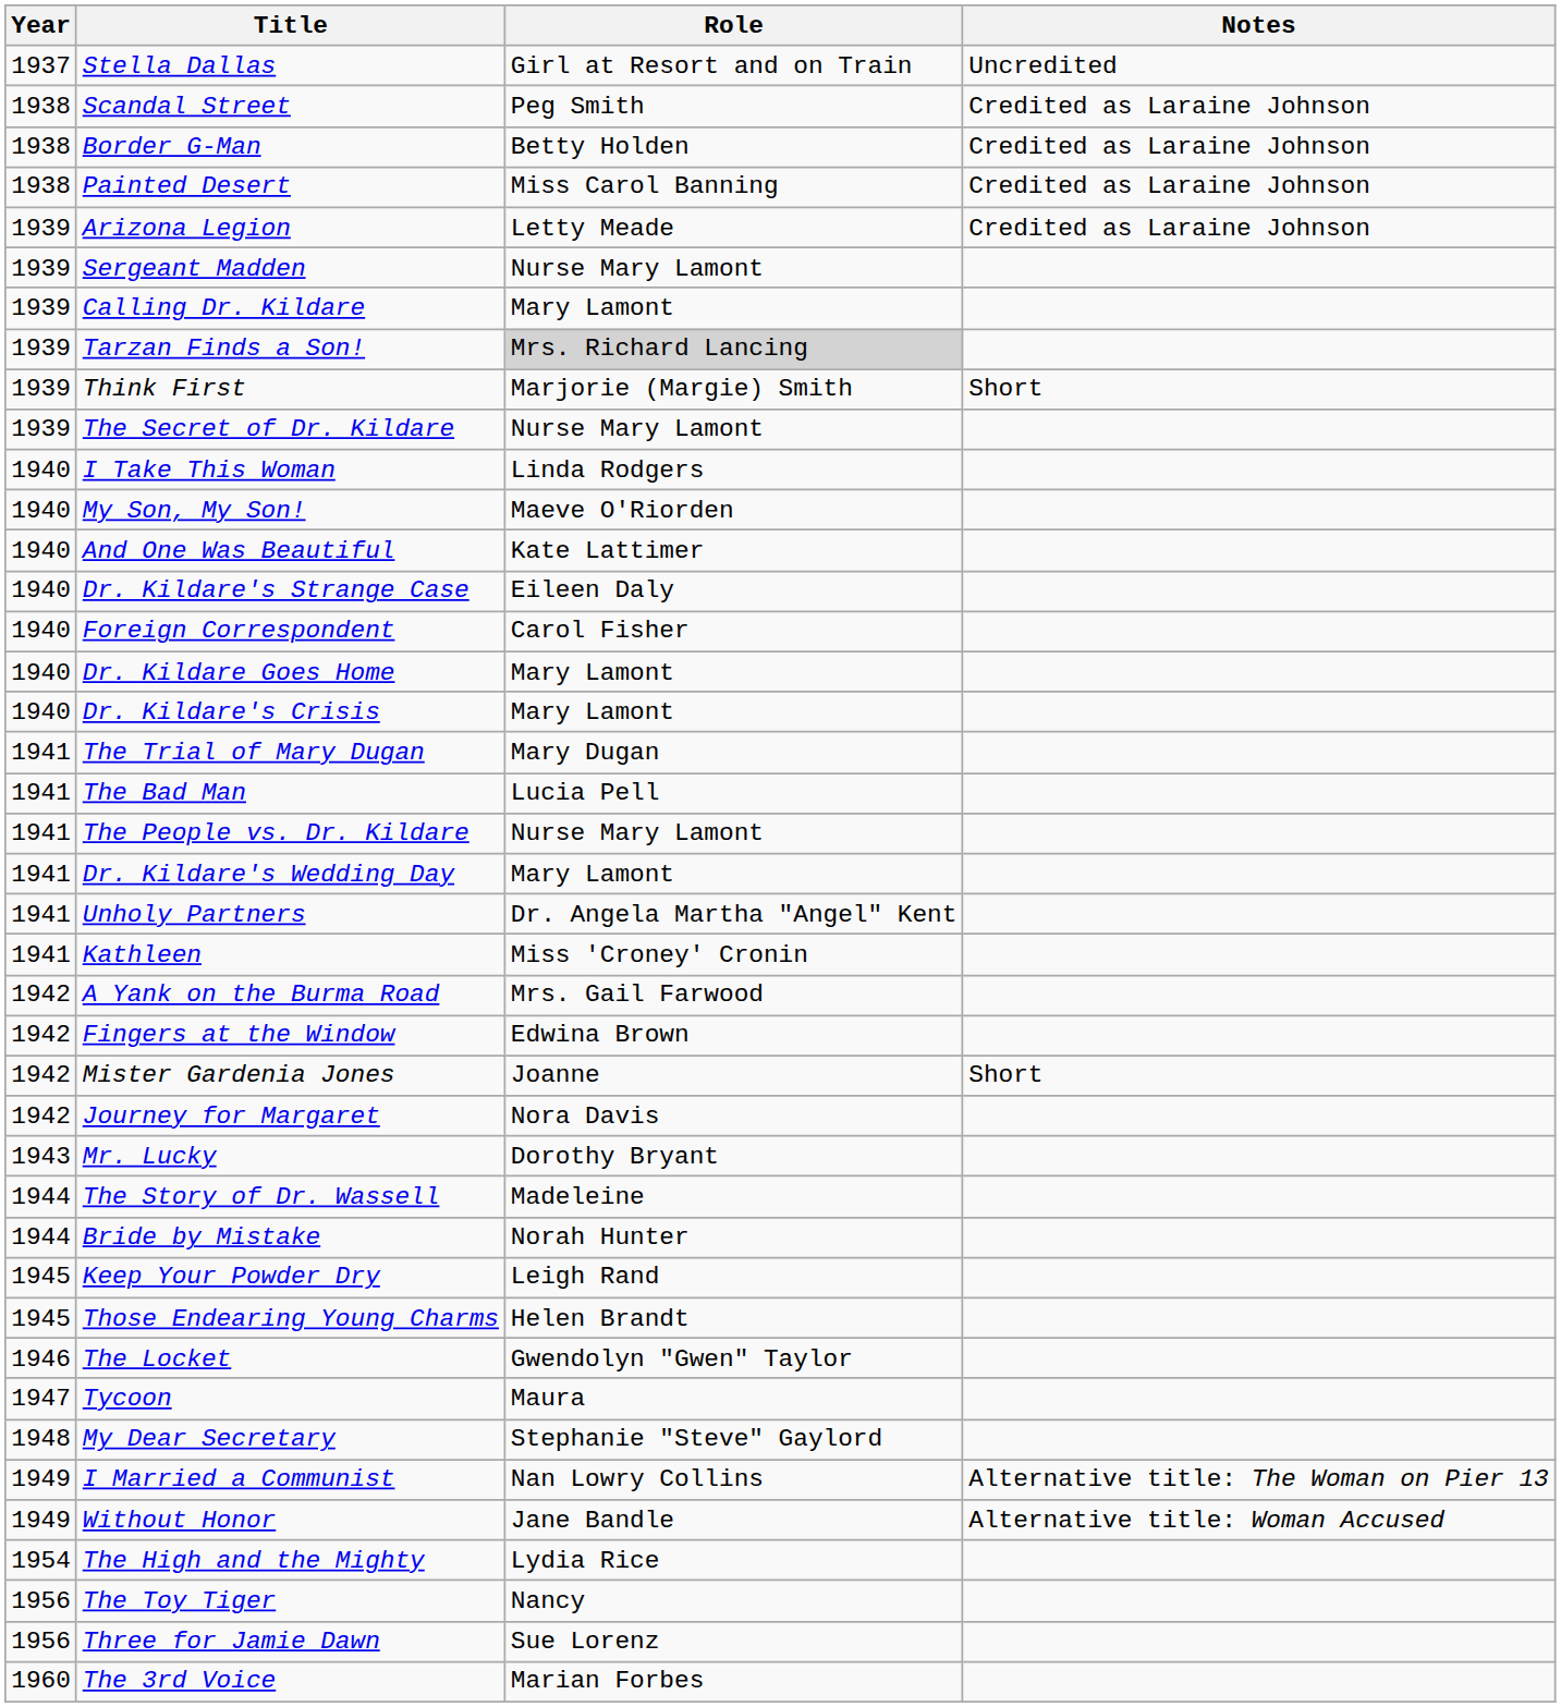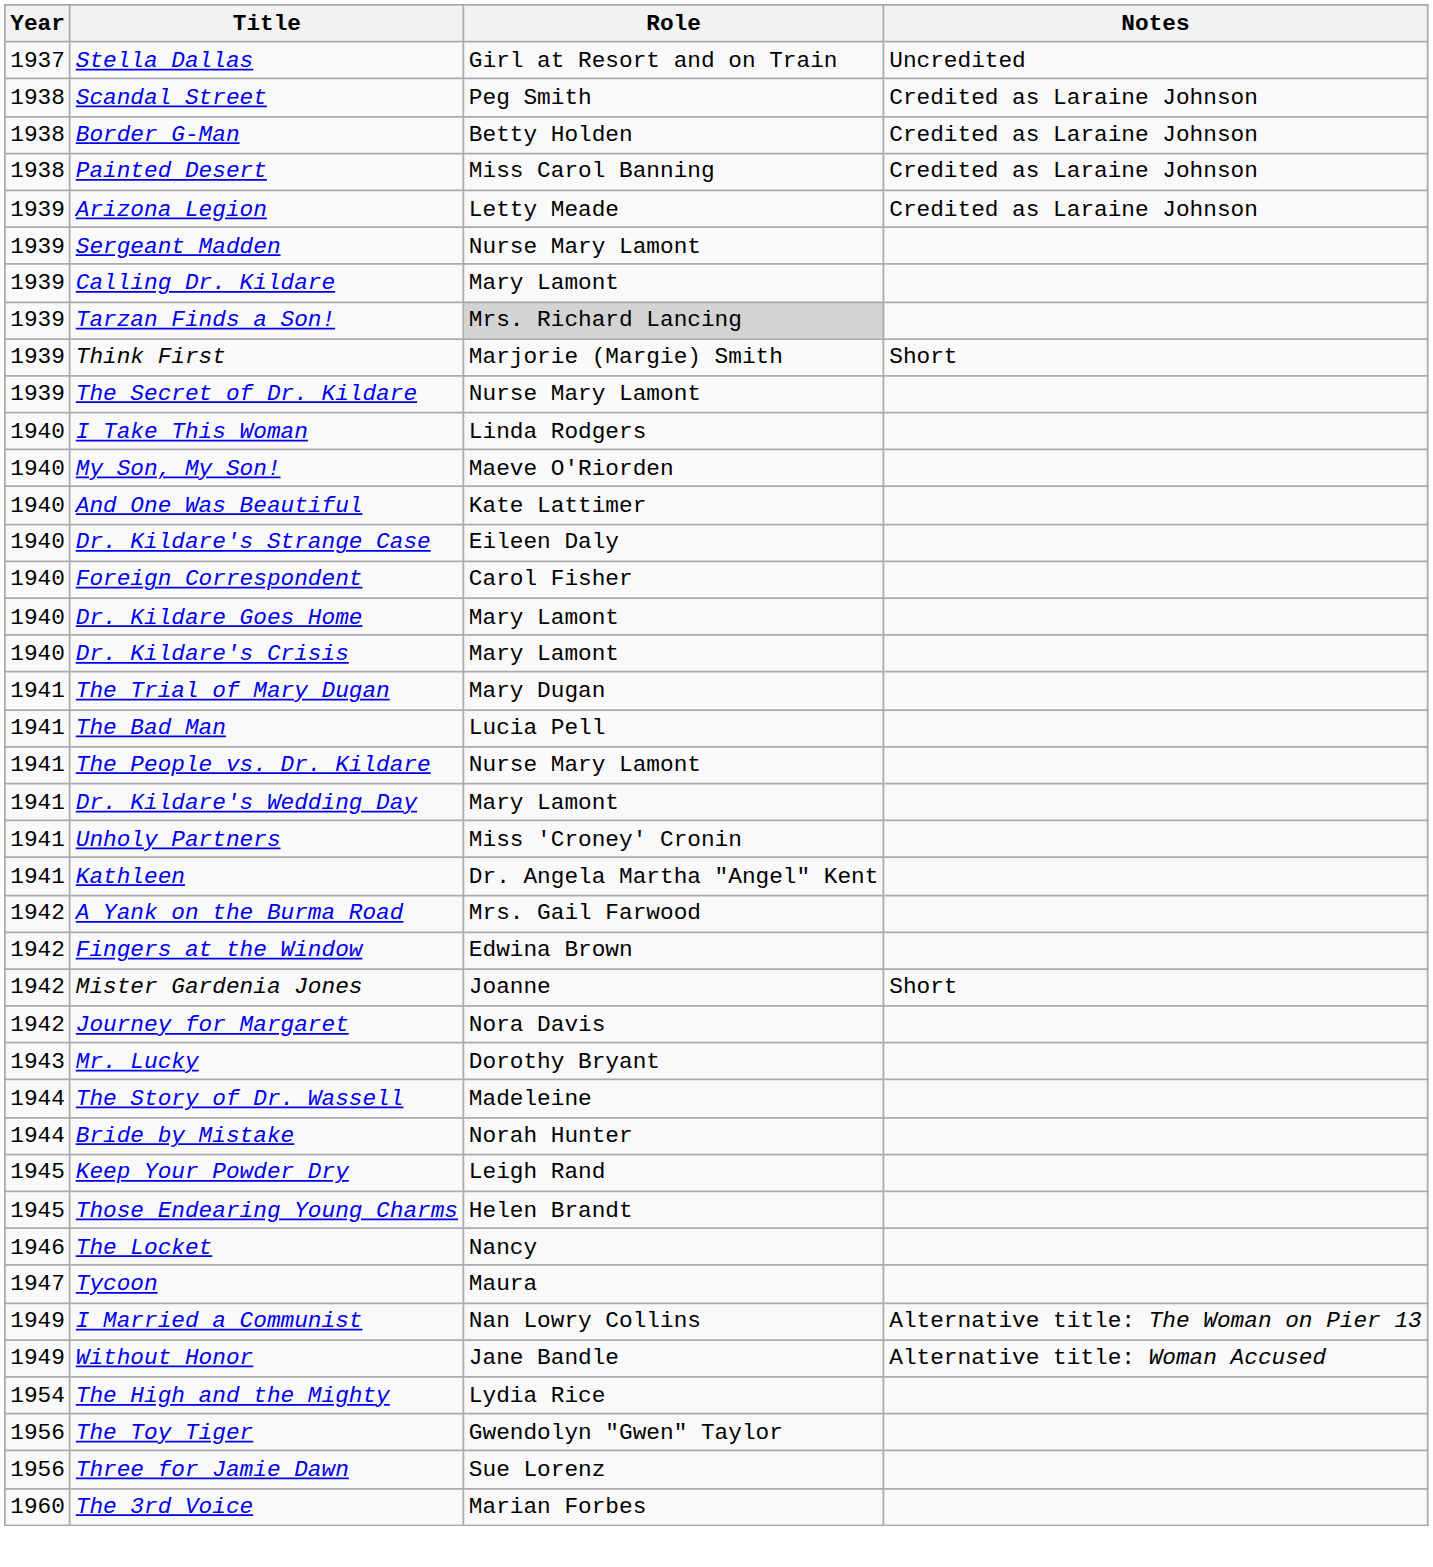 <table class="wikitable sortable">
 <tr>
 <th>Year</th>
 <th>Title</th>
 <th>Role</th>
 <th class="unsortable">Notes</th>
 </tr>
 <tr>
 <td>1937</td>
 <td><em><a href='#'>Stella Dallas</a></em></td>
 <td>Girl at Resort and on Train</td>
 <td>Uncredited</td>
 </tr>
 <tr>
 <td>1938</td>
 <td><em><a href='#'>Scandal Street</a></em></td>
 <td>Peg Smith</td>
 <td>Credited as Laraine Johnson</td>
 </tr>
 <tr>
 <td>1938</td>
 <td><em><a href='#'>Border G-Man</a></em></td>
 <td>Betty Holden</td>
 <td>Credited as Laraine Johnson</td>
 </tr>
 <tr>
 <td>1938</td>
 <td><em><a href='#'>Painted Desert</a></em></td>
 <td>Miss Carol Banning</td>
 <td>Credited as Laraine Johnson</td>
 </tr>
 <tr>
 <td>1939</td>
 <td><em><a href='#'>Arizona Legion</a></em></td>
 <td>Letty Meade</td>
 <td>Credited as Laraine Johnson</td>
 </tr>
 <tr>
 <td>1939</td>
 <td><em><a href='#'>Sergeant Madden</a></em></td>
 <td>Nurse Mary Lamont</td>
 <td></td>
 </tr>
 <tr>
 <td>1939</td>
 <td><em><a href='#'>Calling Dr. Kildare</a></em></td>
 <td>Mary Lamont</td>
 <td></td>
 </tr>
 <tr>
 <td>1939</td>
 <td><em><a href='#'>Tarzan Finds a Son!</a></em></td>
 <td style="background: lightgrey;">Mrs. Richard Lancing</td>
 <td></td>
 </tr>
 <tr>
 <td>1939</td>
 <td><em>Think First</em></td>
 <td>Marjorie (Margie) Smith</td>
 <td>Short</td>
 </tr>
 <tr>
 <td>1939</td>
 <td><em><a href='#'>The Secret of Dr. Kildare</a></em></td>
 <td>Nurse Mary Lamont</td>
 <td></td>
 </tr>
 <tr>
 <td>1940</td>
 <td><em><a href='#'>I Take This Woman</a></em></td>
 <td>Linda Rodgers</td>
 <td></td>
 </tr>
 <tr>
 <td>1940</td>
 <td><em><a href='#'>My Son, My Son!</a></em></td>
 <td>Maeve O'Riorden</td>
 <td></td>
 </tr>
 <tr>
 <td>1940</td>
 <td><em><a href='#'>And One Was Beautiful</a></em></td>
 <td>Kate Lattimer</td>
 <td></td>
 </tr>
 <tr>
 <td>1940</td>
 <td><em><a href='#'>Dr. Kildare's Strange Case</a></em></td>
 <td>Eileen Daly</td>
 <td></td>
 </tr>
 <tr>
 <td>1940</td>
 <td><em><a href='#'>Foreign Correspondent</a></em></td>
 <td>Carol Fisher</td>
 <td></td>
 </tr>
 <tr>
 <td>1940</td>
 <td><em><a href='#'>Dr. Kildare Goes Home</a></em></td>
 <td>Mary Lamont</td>
 <td></td>
 </tr>
 <tr>
 <td>1940</td>
 <td><em><a href='#'>Dr. Kildare's Crisis</a></em></td>
 <td>Mary Lamont</td>
 <td></td>
 </tr>
 <tr>
 <td>1941</td>
 <td><em><a href='#'>The Trial of Mary Dugan</a></em></td>
 <td>Mary Dugan</td>
 <td></td>
 </tr>
 <tr>
 <td>1941</td>
 <td><em><a href='#'>The Bad Man</a></em></td>
 <td>Lucia Pell</td>
 <td></td>
 </tr>
 <tr>
 <td>1941</td>
 <td><em><a href='#'>The People vs. Dr. Kildare</a></em></td>
 <td>Nurse Mary Lamont</td>
 <td></td>
 </tr>
 <tr>
 <td>1941</td>
 <td><em><a href='#'>Dr. Kildare's Wedding Day</a></em></td>
 <td>Mary Lamont</td>
 <td></td>
 </tr>
 <tr>
 <td>1941</td>
 <td><em><a href='#'>Unholy Partners</a></em></td>
-<td>Dr. Angela Martha "Angel" Kent</td>
+<td>Miss 'Croney' Cronin</td>
 <td></td>
 </tr>
 <tr>
 <td>1941</td>
 <td><em><a href='#'>Kathleen</a></em></td>
-<td>Miss 'Croney' Cronin</td>
+<td>Dr. Angela Martha "Angel" Kent</td>
 <td></td>
 </tr>
 <tr>
 <td>1942</td>
 <td><em><a href='#'>A Yank on the Burma Road</a></em></td>
 <td>Mrs. Gail Farwood</td>
 <td></td>
 </tr>
 <tr 1942 The Glass Key as a nurse- uncredited (Alan Lad kissed her as he scrammed out of the hospital room)>
 <td>1942</td>
 <td><em><a href='#'>Fingers at the Window</a></em></td>
 <td>Edwina Brown</td>
 <td></td>
 </tr>
 <tr>
 <td>1942</td>
 <td><em>Mister Gardenia Jones</em></td>
 <td>Joanne</td>
 <td>Short</td>
 </tr>
 <tr>
 <td>1942</td>
 <td><em><a href='#'>Journey for Margaret</a></em></td>
 <td>Nora Davis</td>
 <td></td>
 </tr>
 <tr>
 <td>1943</td>
 <td><em><a href='#'>Mr. Lucky</a></em></td>
 <td>Dorothy Bryant</td>
 <td></td>
 </tr>
 <tr>
 <td>1944</td>
 <td><em><a href='#'>The Story of Dr. Wassell</a></em></td>
 <td>Madeleine</td>
 <td></td>
 </tr>
 <tr>
 <td>1944</td>
 <td><em><a href='#'>Bride by Mistake</a></em></td>
 <td>Norah Hunter</td>
 <td></td>
 </tr>
 <tr>
 <td>1945</td>
 <td><em><a href='#'>Keep Your Powder Dry</a></em></td>
 <td>Leigh Rand</td>
 <td></td>
 </tr>
 <tr>
 <td>1945</td>
 <td><em><a href='#'>Those Endearing Young Charms</a></em></td>
 <td>Helen Brandt</td>
 <td></td>
 </tr>
 <tr>
 <td>1946</td>
 <td><em><a href='#'>The Locket</a></em></td>
-<td>Gwendolyn "Gwen" Taylor</td>
+<td>Nancy</td>
 <td></td>
 </tr>
 <tr>
 <td>1947</td>
 <td><em><a href='#'>Tycoon</a></em></td>
 <td>Maura</td>
-<td></td>
-</tr>
-<tr>
-<td>1948</td>
-<td><em><a href='#'>My Dear Secretary</a></em></td>
-<td>Stephanie "Steve" Gaylord</td>
 <td></td>
 </tr>
 <tr>
 <td>1949</td>
 <td><em><a href='#'>I Married a Communist</a></em></td>
 <td>Nan Lowry Collins</td>
 <td>Alternative title: <em>The Woman on Pier 13</em></td>
 </tr>
 <tr>
 <td>1949</td>
 <td><em><a href='#'>Without Honor</a></em></td>
 <td>Jane Bandle</td>
 <td>Alternative title: <em>Woman Accused</em></td>
 </tr>
 <tr>
 <td>1954</td>
 <td><em><a href='#'>The High and the Mighty</a></em></td>
 <td>Lydia Rice</td>
 <td></td>
 </tr>
 <tr>
 <td>1956</td>
 <td><em><a href='#'>The Toy Tiger</a></em></td>
-<td>Nancy</td>
+<td>Gwendolyn "Gwen" Taylor</td>
 <td></td>
 </tr>
 <tr>
 <td>1956</td>
 <td><em><a href='#'>Three for Jamie Dawn</a></em></td>
 <td>Sue Lorenz</td>
 <td></td>
 </tr>
 <tr>
 <td>1960</td>
 <td><em><a href='#'>The 3rd Voice</a></em></td>
 <td>Marian Forbes</td>
 <td></td>
 </tr>
 <tr>
 </tr>
 </table>
